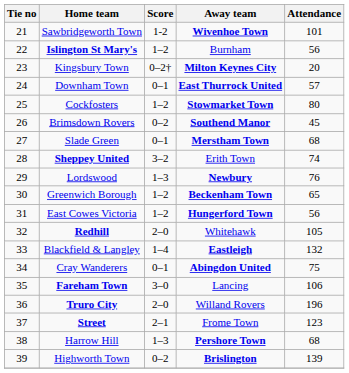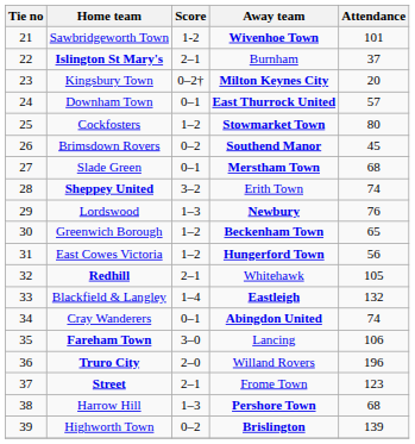 <table class="wikitable" style="text-align: center; font-size:85%">
 <tr>
 <th>Tie no</th>
 <th>Home team</th>
 <th>Score</th>
 <th>Away team</th>
 <th>Attendance</th>
 </tr>
 <tr>
 <td>21</td>
 <td><a href='#'>Sawbridgeworth Town</a></td>
 <td>1-2</td>
 <td><strong><a href='#'>Wivenhoe Town</a></strong></td>
 <td>101</td>
 </tr>
 <tr>
 <td>22</td>
 <td><strong><a href='#'>Islington St Mary's</a></strong></td>
-<td>1–2</td>
+<td>2–1</td>
 <td><a href='#'>Burnham</a></td>
-<td>56</td>
+<td>37</td>
 </tr>
 <tr>
 <td>23</td>
 <td><a href='#'>Kingsbury Town</a></td>
 <td>0–2†</td>
 <td><strong><a href='#'>Milton Keynes City</a></strong></td>
 <td>20</td>
 </tr>
 <tr>
 <td>24</td>
 <td><a href='#'>Downham Town</a></td>
 <td>0–1</td>
 <td><strong><a href='#'>East Thurrock United</a></strong></td>
 <td>57</td>
 </tr>
 <tr>
 <td>25</td>
 <td><a href='#'>Cockfosters</a></td>
 <td>1–2</td>
 <td><strong><a href='#'>Stowmarket Town</a></strong></td>
 <td>80</td>
 </tr>
 <tr>
 <td>26</td>
 <td><a href='#'>Brimsdown Rovers</a></td>
 <td>0–2</td>
 <td><strong><a href='#'>Southend Manor</a></strong></td>
 <td>45</td>
 </tr>
 <tr>
 <td>27</td>
 <td><a href='#'>Slade Green</a></td>
 <td>0–1</td>
 <td><strong><a href='#'>Merstham Town</a></strong></td>
 <td>68</td>
 </tr>
 <tr>
 <td>28</td>
 <td><strong><a href='#'>Sheppey United</a></strong></td>
 <td>3–2</td>
 <td><a href='#'>Erith Town</a></td>
 <td>74</td>
 </tr>
 <tr>
 <td>29</td>
 <td><a href='#'>Lordswood</a></td>
 <td>1–3</td>
 <td><strong><a href='#'>Newbury</a></strong></td>
 <td>76</td>
 </tr>
 <tr>
 <td>30</td>
 <td><a href='#'>Greenwich Borough</a></td>
 <td>1–2</td>
 <td><strong><a href='#'>Beckenham Town</a></strong></td>
 <td>65</td>
 </tr>
 <tr>
 <td>31</td>
 <td><a href='#'>East Cowes Victoria</a></td>
 <td>1–2</td>
 <td><strong><a href='#'>Hungerford Town</a></strong></td>
 <td>56</td>
 </tr>
 <tr>
 <td>32</td>
 <td><strong><a href='#'>Redhill</a></strong></td>
-<td>2–0</td>
+<td>2–1</td>
 <td><a href='#'>Whitehawk</a></td>
 <td>105</td>
 </tr>
 <tr>
 <td>33</td>
 <td><a href='#'>Blackfield & Langley</a></td>
 <td>1–4</td>
 <td><strong><a href='#'>Eastleigh</a></strong></td>
 <td>132</td>
 </tr>
 <tr>
 <td>34</td>
 <td><a href='#'>Cray Wanderers</a></td>
 <td>0–1</td>
 <td><strong><a href='#'>Abingdon United</a></strong></td>
-<td>75</td>
+<td>74</td>
 </tr>
 <tr>
 <td>35</td>
 <td><strong><a href='#'>Fareham Town</a></strong></td>
 <td>3–0</td>
 <td><a href='#'>Lancing</a></td>
 <td>106</td>
 </tr>
 <tr>
 <td>36</td>
 <td><strong><a href='#'>Truro City</a></strong></td>
 <td>2–0</td>
 <td><a href='#'>Willand Rovers</a></td>
 <td>196</td>
 </tr>
 <tr>
 <td>37</td>
 <td><strong><a href='#'>Street</a></strong></td>
 <td>2–1</td>
 <td><a href='#'>Frome Town</a></td>
 <td>123</td>
 </tr>
 <tr>
 <td>38</td>
 <td><a href='#'>Harrow Hill</a></td>
 <td>1–3</td>
 <td><strong><a href='#'>Pershore Town</a></strong></td>
 <td>68</td>
 </tr>
 <tr>
 <td>39</td>
 <td><a href='#'>Highworth Town</a></td>
 <td>0–2</td>
 <td><strong><a href='#'>Brislington</a></strong></td>
 <td>139</td>
 </tr>
 <tr>
 </tr>
 </table>
